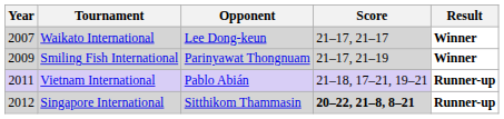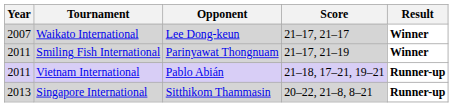 <table class="sortable wikitable" style="font-size: 90%;">
 <tr>
 <th>Year</th>
 <th>Tournament</th>
 <th>Opponent</th>
 <th>Score</th>
 <th>Result</th>
 </tr>
 <tr style="background:#D5D5D5">
 <td align="center">2007</td>
 <td align="left"><a href='#'>Waikato International</a></td>
 <td align="left"> <a href='#'>Lee Dong-keun</a></td>
 <td align="left">21–17, 21–17</td>
 <td style="text-align:left; background:white"> <strong>Winner</strong></td>
 </tr>
 <tr style="background:#D5D5D5">
-<td align="center">2009</td>
+<td align="center">2011</td>
 <td align="left"><a href='#'>Smiling Fish International</a></td>
 <td align="left"> <a href='#'>Parinyawat Thongnuam</a></td>
 <td align="left">21–17, 21–19</td>
 <td style="text-align:left; background:white"> <strong>Winner</strong></td>
 </tr>
 <tr style="background:#D8CEF6">
 <td align="center">2011</td>
 <td align="left"><a href='#'>Vietnam International</a></td>
 <td align="left"> <a href='#'>Pablo Abián</a></td>
 <td align="left">21–18, 17–21, 19–21</td>
 <td style="text-align:left; background:white"> <strong>Runner-up</strong></td>
 </tr>
 <tr style="background:#D5D5D5">
-<td align="center">2012</td>
+<td align="center">2013</td>
 <td align="left"><a href='#'>Singapore International</a></td>
 <td align="left"> <a href='#'>Sitthikom Thammasin</a></td>
-<td align="left"><strong>20–22, 21–8, 8–21</strong></td>
+<td align="left">20–22, 21–8, 8–21</td>
 <td style="text-align:left; background:white"> <strong>Runner-up</strong></td>
 </tr>
 </table>
